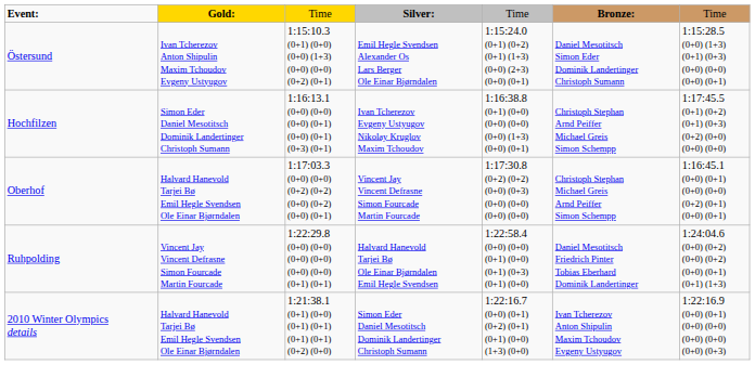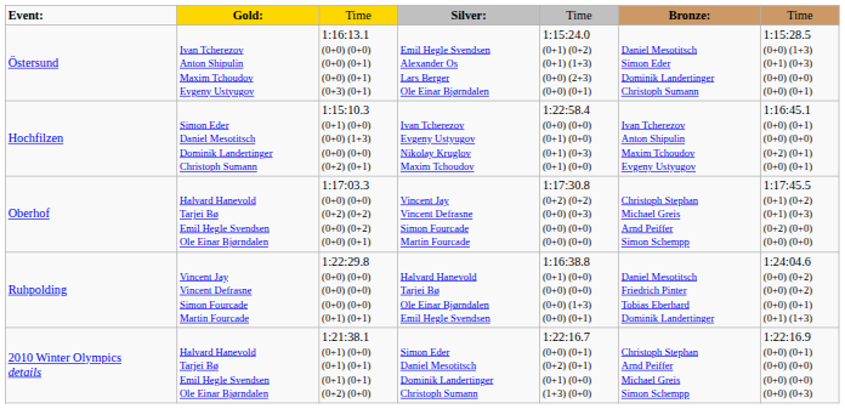 <table class="wikitable" width=85%>
 <tr>
 <td><strong>Event:</strong></td>
 <td style="text-align:center;background-color:gold;"><strong>Gold:</strong></td>
 <td style="text-align:center;background-color:gold;">Time</td>
 <td style="text-align:center;background-color:silver;"><strong>Silver:</strong></td>
 <td style="text-align:center;background-color:silver;">Time</td>
 <td style="text-align:center;background-color:#CC9966;"><strong>Bronze:</strong></td>
 <td style="text-align:center;background-color:#CC9966;">Time</td>
 </tr>
 <tr>
 <td><a href='#'>Östersund</a><br></td>
 <td><strong></strong>  <br><small><a href='#'>Ivan Tcherezov</a><br><a href='#'>Anton Shipulin</a><br><a href='#'>Maxim Tchoudov</a><br><a href='#'>Evgeny Ustyugov</a></small></td>
-<td>1:15:10.3 <br><small>(0+1) (0+0)<br>(0+0) (1+3)<br>(0+0) (0+0)<br>(0+2) (0+1)</small></td>
+<td>1:16:13.1 <br><small>(0+0) (0+0)<br>(0+0) (0+1)<br>(0+0) (0+1)<br>(0+3) (0+1)</small></td>
 <td>  <br><small><a href='#'>Emil Hegle Svendsen</a><br><a href='#'>Alexander Os</a><br><a href='#'>Lars Berger</a><br><a href='#'>Ole Einar Bjørndalen</a></small></td>
 <td>1:15:24.0 <br><small>(0+1) (0+2)<br>(0+1) (1+3)<br>(0+0) (2+3)<br>(0+0) (0+1)</small></td>
 <td>  <br><small><a href='#'>Daniel Mesotitsch</a><br><a href='#'>Simon Eder</a><br><a href='#'>Dominik Landertinger</a><br><a href='#'>Christoph Sumann</a></small></td>
 <td>1:15:28.5 <br><small>(0+0) (1+3)<br>(0+1) (0+3)<br>(0+0) (0+0)<br>(0+0) (0+1)</small></td>
 </tr>
 <tr>
 <td><a href='#'>Hochfilzen</a><br></td>
 <td><strong></strong>  <br><small><a href='#'>Simon Eder</a><br><a href='#'>Daniel Mesotitsch</a><br><a href='#'>Dominik Landertinger</a><br><a href='#'>Christoph Sumann</a></small></td>
-<td>1:16:13.1 <br><small>(0+0) (0+0)<br>(0+0) (0+1)<br>(0+0) (0+1)<br>(0+3) (0+1)</small></td>
+<td>1:15:10.3 <br><small>(0+1) (0+0)<br>(0+0) (1+3)<br>(0+0) (0+0)<br>(0+2) (0+1)</small></td>
 <td>  <br><small><a href='#'>Ivan Tcherezov</a><br><a href='#'>Evgeny Ustyugov</a><br><a href='#'>Nikolay Kruglov</a><br><a href='#'>Maxim Tchoudov</a></small></td>
-<td>1:16:38.8 <br><small>(0+1) (0+0)<br>(0+0) (0+0)<br>(0+0) (1+3)<br>(0+0) (0+1)</small></td>
-<td>  <br><small><a href='#'>Christoph Stephan</a><br><a href='#'>Arnd Peiffer</a><br><a href='#'>Michael Greis</a><br><a href='#'>Simon Schempp</a></small></td>
-<td>1:17:45.5 <br><small>(0+1) (0+2)<br>(0+1) (0+3)<br>(0+2) (0+0)<br>(0+0) (0+0)</small></td>
+<td>1:22:58.4 <br><small>(0+0) (0+0)<br>(0+1) (0+0)<br>(0+1) (0+3)<br>(0+1) (0+0)</small></td>
+<td>  <br><small><a href='#'>Ivan Tcherezov</a><br><a href='#'>Anton Shipulin</a><br><a href='#'>Maxim Tchoudov</a><br><a href='#'>Evgeny Ustyugov</a></small></td>
+<td>1:16:45.1 <br><small>(0+0) (0+1)<br>(0+0) (0+0)<br>(0+2) (0+1)<br>(0+0) (0+1)</small></td>
 </tr>
 <tr>
 <td><a href='#'>Oberhof</a> <br></td>
 <td><strong></strong>  <br><small><a href='#'>Halvard Hanevold</a><br><a href='#'>Tarjei Bø</a><br><a href='#'>Emil Hegle Svendsen</a><br><a href='#'>Ole Einar Bjørndalen</a></small></td>
 <td>1:17:03.3 <br><small>(0+0) (0+0)<br>(0+2) (0+2)<br>(0+0) (0+2)<br>(0+0) (0+1)</small></td>
 <td>  <br><small><a href='#'>Vincent Jay</a><br><a href='#'>Vincent Defrasne</a><br><a href='#'>Simon Fourcade</a><br><a href='#'>Martin Fourcade</a></small></td>
 <td>1:17:30.8 <br><small>(0+2) (0+2)<br>(0+0) (0+3)<br>(0+0) (0+0)<br>(0+0) (0+0)</small></td>
 <td>  <br><small><a href='#'>Christoph Stephan</a><br><a href='#'>Michael Greis</a><br><a href='#'>Arnd Peiffer</a><br><a href='#'>Simon Schempp</a></small></td>
-<td>1:16:45.1 <br><small>(0+0) (0+1)<br>(0+0) (0+0)<br>(0+2) (0+1)<br>(0+0) (0+1)</small></td>
+<td>1:17:45.5 <br><small>(0+1) (0+2)<br>(0+1) (0+3)<br>(0+2) (0+0)<br>(0+0) (0+0)</small></td>
 </tr>
 <tr>
 <td><a href='#'>Ruhpolding</a><br></td>
 <td><strong></strong>  <br><small><a href='#'>Vincent Jay</a><br><a href='#'>Vincent Defrasne</a><br><a href='#'>Simon Fourcade</a><br><a href='#'>Martin Fourcade</a></small></td>
 <td>1:22:29.8 <br><small>(0+0) (0+0)<br>(0+0) (0+0)<br>(0+0) (0+0)<br>(0+1) (0+1)</small></td>
 <td>  <br><small><a href='#'>Halvard Hanevold</a><br><a href='#'>Tarjei Bø</a><br><a href='#'>Ole Einar Bjørndalen</a><br><a href='#'>Emil Hegle Svendsen</a></small></td>
-<td>1:22:58.4 <br><small>(0+0) (0+0)<br>(0+1) (0+0)<br>(0+1) (0+3)<br>(0+1) (0+0)</small></td>
+<td>1:16:38.8 <br><small>(0+1) (0+0)<br>(0+0) (0+0)<br>(0+0) (1+3)<br>(0+0) (0+1)</small></td>
 <td>  <br><small><a href='#'>Daniel Mesotitsch</a><br><a href='#'>Friedrich Pinter</a><br><a href='#'>Tobias Eberhard</a><br><a href='#'>Dominik Landertinger</a></small></td>
 <td>1:24:04.6 <br><small>(0+0) (0+2)<br>(0+0) (0+2)<br>(0+0) (0+1)<br>(0+1) (1+3)</small></td>
 </tr>
 <tr>
 <td><a href='#'>2010 Winter Olympics</a><br><em><a href='#'>details</a></em></td>
 <td><strong></strong>  <br><small><a href='#'>Halvard Hanevold</a><br><a href='#'>Tarjei Bø</a><br><a href='#'>Emil Hegle Svendsen</a><br><a href='#'>Ole Einar Bjørndalen</a></small></td>
 <td>1:21:38.1 <br><small>(0+1) (0+0)<br>(0+1) (0+1)<br>(0+1) (0+1)<br>(0+2) (0+0)</small></td>
 <td>  <br><small><a href='#'>Simon Eder</a><br><a href='#'>Daniel Mesotitsch</a><br><a href='#'>Dominik Landertinger</a><br><a href='#'>Christoph Sumann</a></small></td>
 <td>1:22:16.7 <br><small>(0+0) (0+1)<br>(0+2) (0+1)<br>(0+1) (0+0)<br>(1+3) (0+0)</small></td>
-<td>  <br><small><a href='#'>Ivan Tcherezov</a><br><a href='#'>Anton Shipulin</a><br><a href='#'>Maxim Tchoudov</a><br><a href='#'>Evgeny Ustyugov</a></small></td>
+<td>  <br><small><a href='#'>Christoph Stephan</a><br><a href='#'>Arnd Peiffer</a><br><a href='#'>Michael Greis</a><br><a href='#'>Simon Schempp</a></small></td>
 <td>1:22:16.9 <br><small>(0+0) (0+1)<br>(0+0) (0+0)<br>(0+0) (0+0)<br>(0+0) (0+3)</small></td>
 </tr>
 </table>
